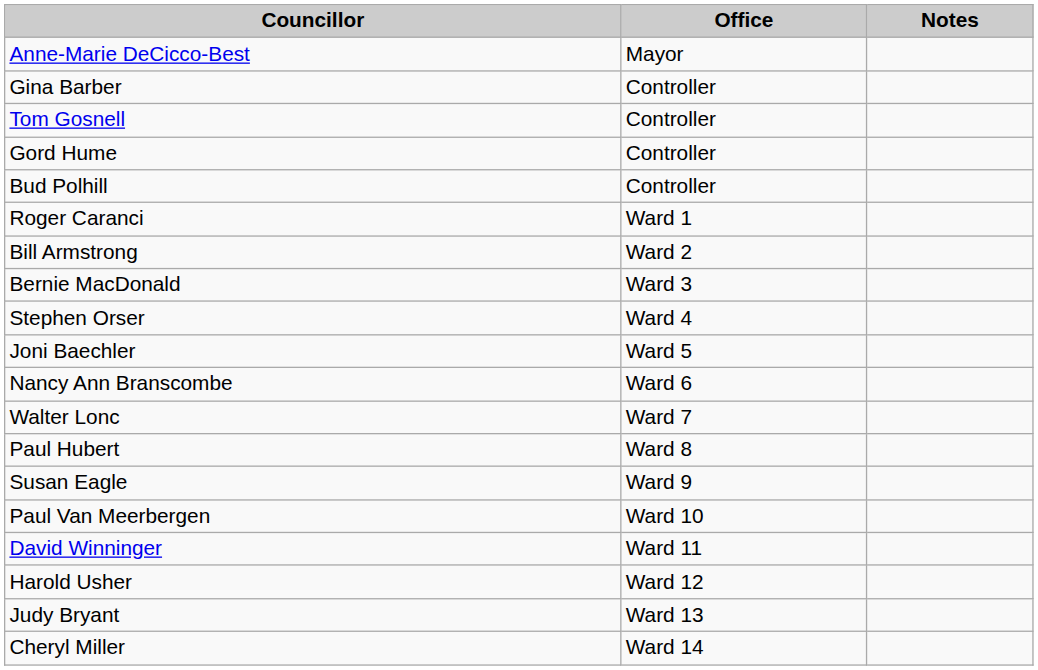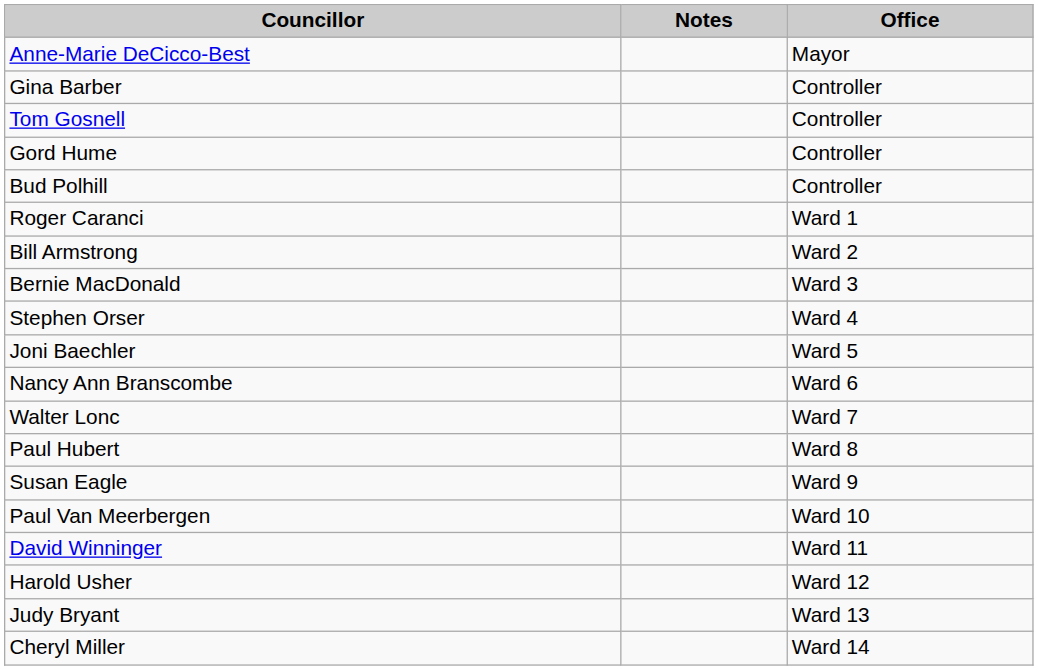 <table class="wikitable" width=50%>
 <tr>
 <th style="background:#cccccc;"><strong>Councillor</strong></th>
+<th style="background:#cccccc;"><strong>Notes</strong></th>
 <th style="background:#cccccc;"><strong>Office</strong></th>
-<th style="background:#cccccc;"><strong>Notes</strong></th>
 </tr>
 <tr>
 <td><a href='#'>Anne-Marie DeCicco-Best</a></td>
+<td></td>
 <td>Mayor</td>
-<td></td>
 </tr>
 <tr>
 <td>Gina Barber</td>
+<td></td>
 <td>Controller</td>
-<td></td>
 </tr>
 <tr>
 <td><a href='#'>Tom Gosnell</a></td>
+<td></td>
 <td>Controller</td>
-<td></td>
 </tr>
 <tr>
 <td>Gord Hume</td>
+<td></td>
 <td>Controller</td>
-<td></td>
 </tr>
 <tr>
 <td>Bud Polhill</td>
+<td></td>
 <td>Controller</td>
-<td></td>
 </tr>
 <tr>
 <td>Roger Caranci</td>
+<td></td>
 <td>Ward 1</td>
-<td></td>
 </tr>
 <tr>
 <td>Bill Armstrong</td>
+<td></td>
 <td>Ward 2</td>
-<td></td>
 </tr>
 <tr>
 <td>Bernie MacDonald</td>
+<td></td>
 <td>Ward 3</td>
-<td></td>
 </tr>
 <tr>
 <td>Stephen Orser</td>
+<td></td>
 <td>Ward 4</td>
-<td></td>
 </tr>
 <tr>
 <td>Joni Baechler</td>
+<td></td>
 <td>Ward 5</td>
-<td></td>
 </tr>
 <tr>
 <td>Nancy Ann Branscombe</td>
+<td></td>
 <td>Ward 6</td>
-<td></td>
 </tr>
 <tr>
 <td>Walter Lonc</td>
+<td></td>
 <td>Ward 7</td>
-<td></td>
 </tr>
 <tr>
 <td>Paul Hubert</td>
+<td></td>
 <td>Ward 8</td>
-<td></td>
 </tr>
 <tr>
 <td>Susan Eagle</td>
+<td></td>
 <td>Ward 9</td>
-<td></td>
 </tr>
 <tr>
 <td>Paul Van Meerbergen</td>
+<td></td>
 <td>Ward 10</td>
-<td></td>
 </tr>
 <tr>
 <td><a href='#'>David Winninger</a></td>
+<td></td>
 <td>Ward 11</td>
-<td></td>
 </tr>
 <tr>
 <td>Harold Usher</td>
+<td></td>
 <td>Ward 12</td>
-<td></td>
 </tr>
 <tr>
 <td>Judy Bryant</td>
+<td></td>
 <td>Ward 13</td>
-<td></td>
 </tr>
 <tr>
 <td>Cheryl Miller</td>
+<td></td>
 <td>Ward 14</td>
-<td></td>
 </tr>
 </table>
